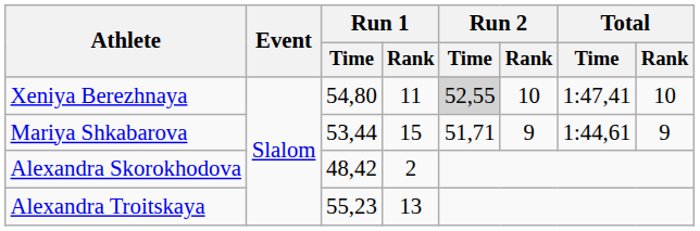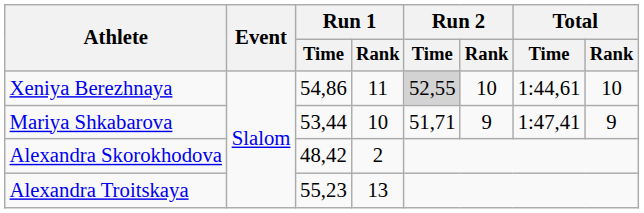 <table class="wikitable" style="font-size:90%">
 <tr>
 <th rowspan=2>Athlete</th>
 <th rowspan=2>Event</th>
 <th colspan=2>Run 1</th>
 <th colspan=2>Run 2</th>
 <th colspan=2>Total</th>
 </tr>
 <tr style="font-size:90%">
 <th>Time</th>
 <th>Rank</th>
 <th>Time</th>
 <th>Rank</th>
 <th>Time</th>
 <th>Rank</th>
 </tr>
 <tr align=center>
 <td align=left><a href='#'>Xeniya Berezhnaya</a></td>
 <td align=left rowspan=4><a href='#'>Slalom</a></td>
-<td>54,80</td>
+<td>54,86</td>
 <td>11</td>
 <td style="background: lightgrey;">52,55</td>
 <td>10</td>
-<td>1:47,41</td>
+<td>1:44,61</td>
 <td>10</td>
 </tr>
 <tr align=center>
 <td align=left><a href='#'>Mariya Shkabarova</a></td>
 <td>53,44</td>
-<td>15</td>
+<td>10</td>
 <td>51,71</td>
 <td>9</td>
-<td>1:44,61</td>
+<td>1:47,41</td>
 <td>9</td>
 </tr>
 <tr align=center>
 <td align=left><a href='#'>Alexandra Skorokhodova</a></td>
 <td>48,42</td>
 <td>2</td>
 <td colspan="4"></td>
 </tr>
 <tr align=center>
 <td align=left><a href='#'>Alexandra Troitskaya</a></td>
 <td>55,23</td>
 <td>13</td>
 <td colspan="4"></td>
 </tr>
 </table>
